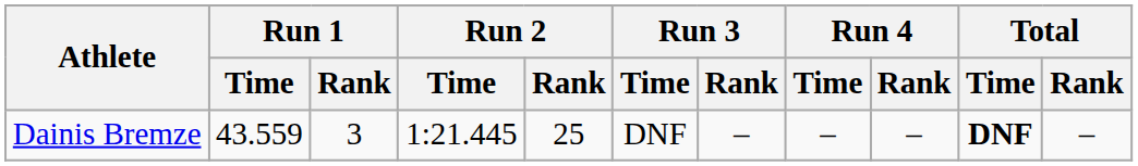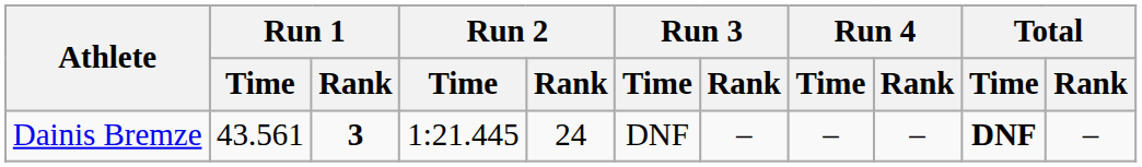 <table class="wikitable" border="1" style="font-size:90%">
 <tr>
 <th rowspan="2">Athlete</th>
 <th colspan="2">Run 1</th>
 <th colspan="2">Run 2</th>
 <th colspan="2">Run 3</th>
 <th colspan="2">Run 4</th>
 <th colspan="2">Total</th>
 </tr>
 <tr>
 <th>Time</th>
 <th>Rank</th>
 <th>Time</th>
 <th>Rank</th>
 <th>Time</th>
 <th>Rank</th>
 <th>Time</th>
 <th>Rank</th>
 <th>Time</th>
 <th>Rank</th>
 </tr>
 <tr>
 <td><a href='#'>Dainis Bremze</a></td>
-<td align="center">43.559</td>
-<td align="center">3</td>
+<td align="center">43.561</td>
+<td align="center"><strong>3</strong></td>
 <td align="center">1:21.445</td>
-<td align="center">25</td>
+<td align="center">24</td>
 <td align="center">DNF</td>
 <td align="center">–</td>
 <td align="center">–</td>
 <td align="center">–</td>
 <td align="center"><strong>DNF</strong></td>
 <td align="center">–</td>
 </tr>
 </table>
